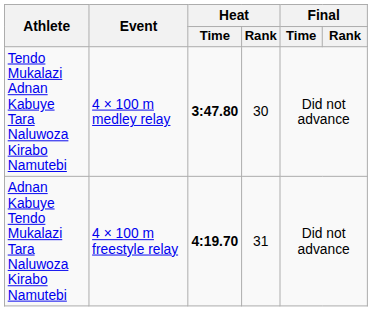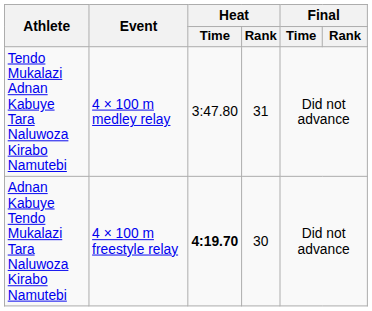 <table class="wikitable" style="text-align:center; font-size:90%; width:30%;">
 <tr>
 <th rowspan="2">Athlete</th>
 <th rowspan="2">Event</th>
 <th colspan="2">Heat</th>
 <th colspan="2">Final</th>
 </tr>
 <tr style="font-size:95%">
 <th>Time</th>
 <th>Rank</th>
 <th>Time</th>
 <th>Rank</th>
 </tr>
 <tr>
 <td align=left><a href='#'>Tendo Mukalazi</a> <br><a href='#'>Adnan Kabuye</a>  <br><a href='#'>Tara Naluwoza</a>  <br><a href='#'>Kirabo Namutebi</a></td>
 <td align=left><a href='#'>4 × 100 m medley relay</a></td>
-<td><strong>3:47.80</strong></td>
-<td>30</td>
+<td>3:47.80</td>
+<td>31</td>
 <td colspan=2>Did not advance</td>
 </tr>
 <tr>
 <td align=left><a href='#'>Adnan Kabuye</a> <br><a href='#'>Tendo Mukalazi</a> <br><a href='#'>Tara Naluwoza</a> <br><a href='#'>Kirabo Namutebi</a></td>
 <td align=left><a href='#'>4 × 100 m freestyle relay</a></td>
 <td><strong>4:19.70</strong></td>
-<td>31</td>
+<td>30</td>
 <td colspan="2">Did not advance</td>
 </tr>
 </table>
